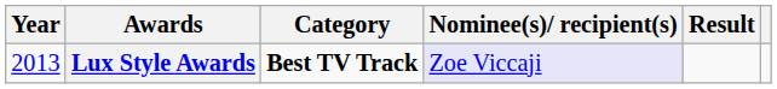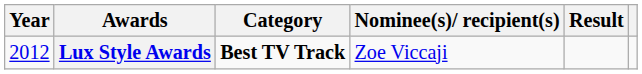 <table class="wikitable sortable plainrowheaders">
 <tr>
 <th>Year</th>
 <th>Awards</th>
 <th>Category</th>
 <th>Nominee(s)/ recipient(s)</th>
 <th>Result</th>
 <th></th>
 </tr>
 <tr>
-<td><a href='#'>2013</a></td>
+<td><a href='#'>2012</a></td>
 <th scope="row"><a href='#'>Lux Style Awards</a></th>
 <td><strong>Best TV Track</strong></td>
-<td style="background: lavender;"><a href='#'>Zoe Viccaji</a></td>
+<td><a href='#'>Zoe Viccaji</a></td>
 <td></td>
 <td></td>
 </tr>
 </table>
